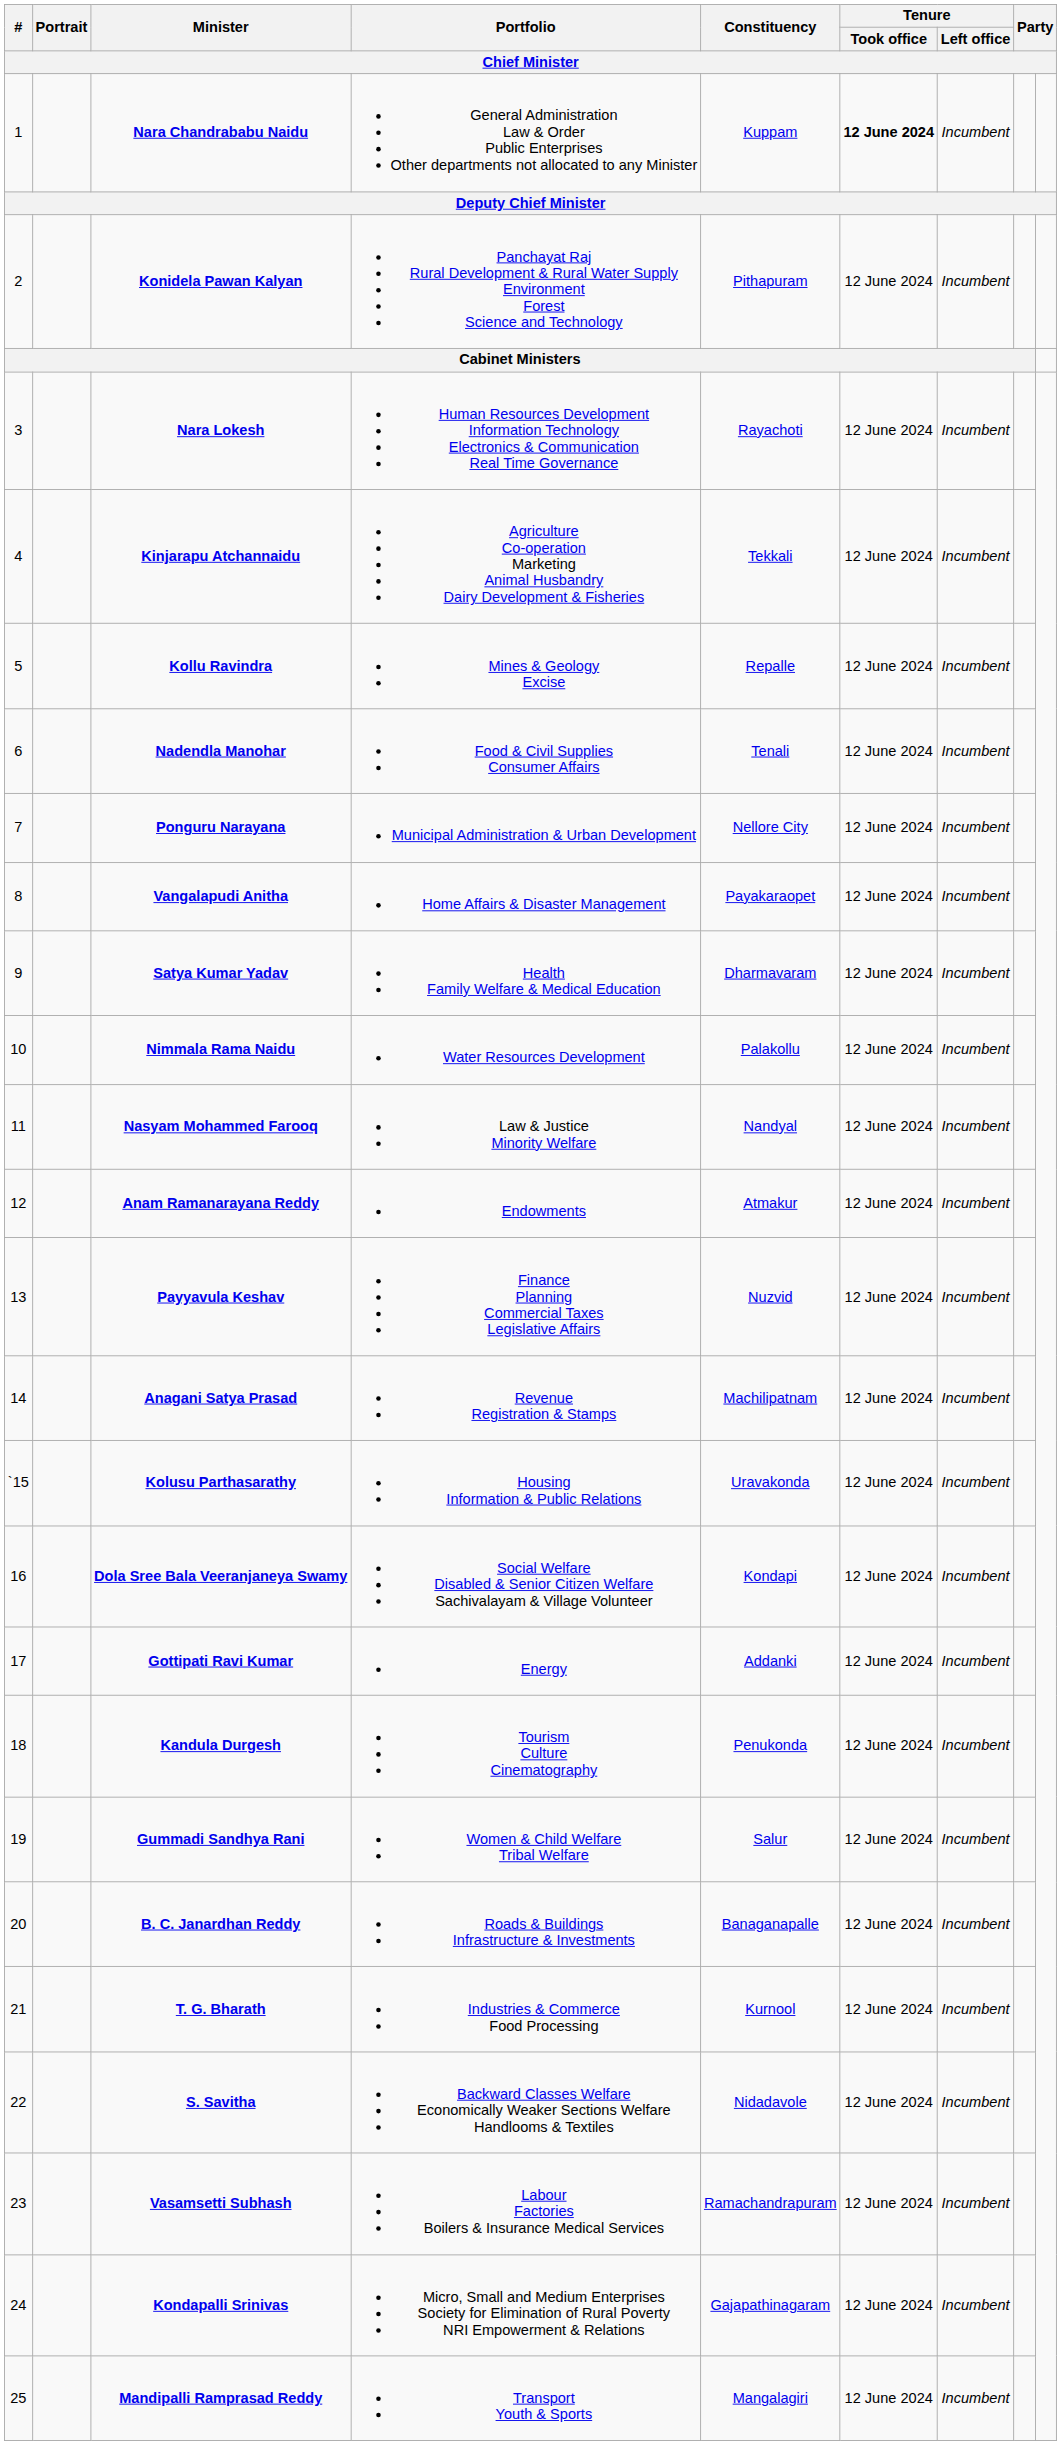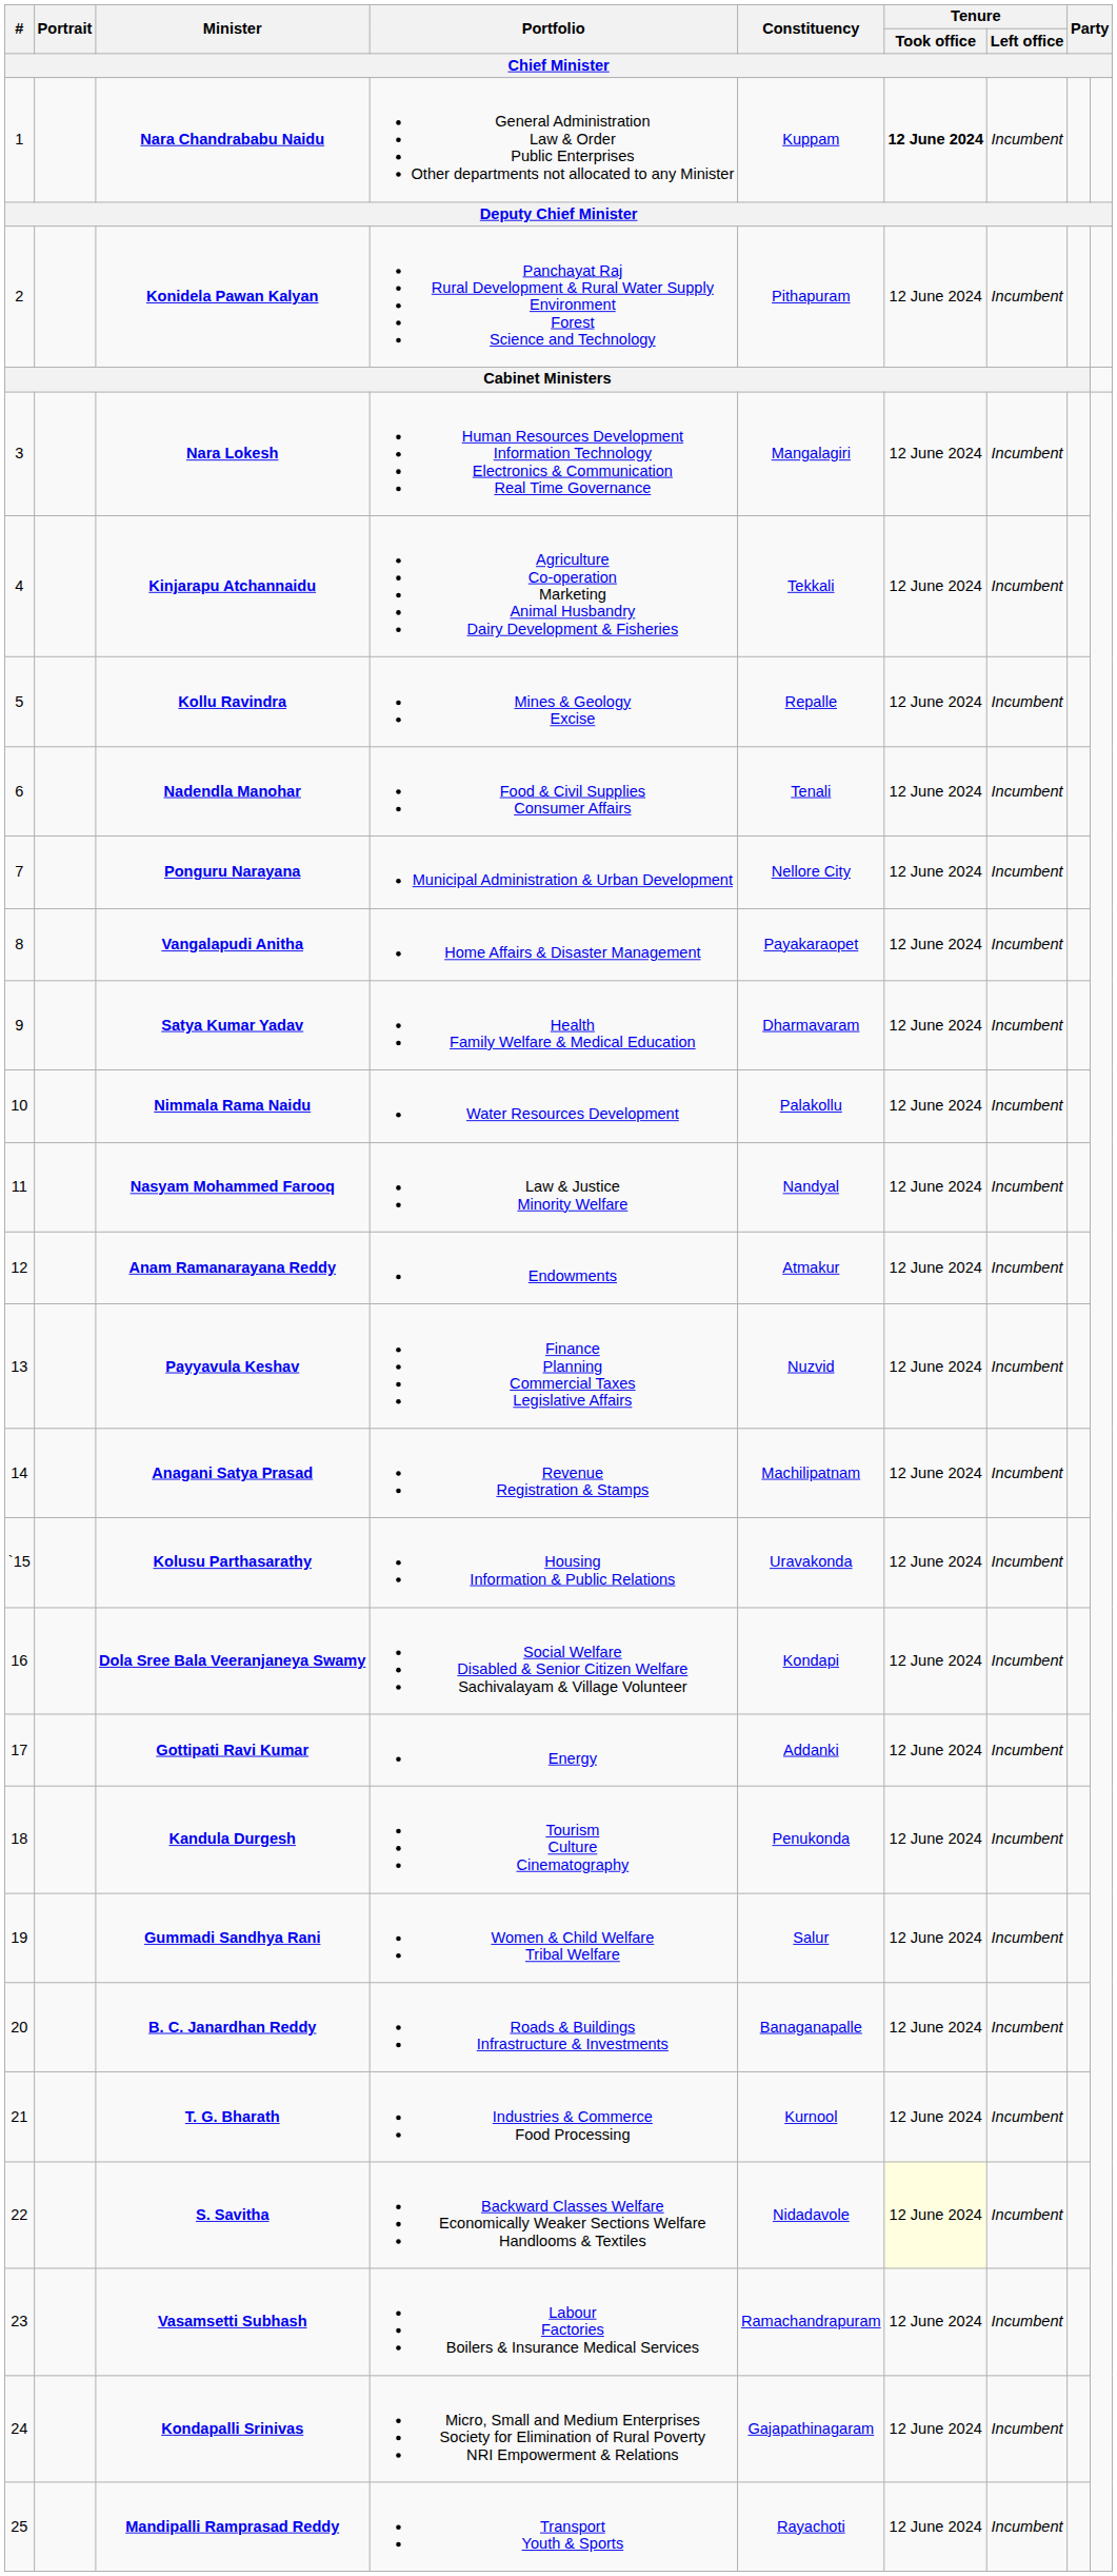 <table class ="wikitable">
 <tr>
 <th rowspan="2">#</th>
 <th rowspan="2">Portrait</th>
 <th rowspan="2">Minister</th>
 <th rowspan="2">Portfolio</th>
 <th rowspan=2>Constituency</th>
 <th colspan=2>Tenure</th>
 <th rowspan="2" colspan=2>Party</th>
 </tr>
 <tr style="text-align: center;">
 <th>Took office</th>
 <th>Left office</th>
 </tr>
 <tr style="text-align: center;">
 <th colspan="9"><strong><a href='#'>Chief Minister</a></strong></th>
 </tr>
 <tr style="text-align: center;">
 <td>1</td>
 <td></td>
 <td><strong><a href='#'>Nara Chandrababu Naidu</a></strong></td>
 <td><br><ul><li>General Administration</li><li>Law & Order</li><li>Public Enterprises</li><li>Other departments not allocated to any Minister</li></ul></td>
 <td><a href='#'>Kuppam</a></td>
 <td><strong>12 June 2024</strong></td>
 <td><em>Incumbent</em></td>
 <td></td>
 </tr>
 <tr style="text-align: center;">
 <th colspan="9"><strong><a href='#'>Deputy Chief Minister</a></strong></th>
 </tr>
 <tr style="text-align: center;">
 <td>2</td>
 <td></td>
 <td><strong><a href='#'>Konidela Pawan Kalyan</a></strong></td>
 <td><br><ul><li><a href='#'>Panchayat Raj</a></li><li><a href='#'>Rural Development & Rural Water Supply</a></li><li><a href='#'>Environment</a></li><li><a href='#'>Forest</a></li><li><a href='#'>Science and Technology</a></li></ul></td>
 <td><a href='#'>Pithapuram</a></td>
 <td>12 June 2024</td>
 <td><em>Incumbent</em></td>
 <td></td>
 </tr>
 <tr style="text-align: center;">
 <th colspan="8"><strong>Cabinet Ministers</strong></th>
 <td></td>
 </tr>
 <tr style="text-align: center;">
 <td>3</td>
 <td></td>
 <td><strong><a href='#'>Nara Lokesh</a></strong></td>
 <td><br><ul><li><a href='#'>Human Resources Development</a></li><li><a href='#'>Information Technology</a></li><li><a href='#'>Electronics & Communication</a></li><li><a href='#'>Real Time Governance</a></li></ul></td>
-<td><a href='#'>Rayachoti</a></td>
+<td><a href='#'>Mangalagiri</a></td>
 <td>12 June 2024</td>
 <td><em>Incumbent</em></td>
 <td></td>
 </tr>
 <tr style="text-align: center;">
 <td>4</td>
 <td></td>
 <td><strong><a href='#'>Kinjarapu Atchannaidu</a></strong></td>
 <td><br><ul><li><a href='#'>Agriculture</a></li><li><a href='#'>Co-operation</a></li><li>Marketing</li><li><a href='#'>Animal Husbandry</a></li><li><a href='#'>Dairy Development & Fisheries</a></li></ul></td>
 <td><a href='#'>Tekkali</a></td>
 <td>12 June 2024</td>
 <td><em>Incumbent</em></td>
 <td></td>
 </tr>
 <tr style="text-align: center;">
 <td>5</td>
 <td></td>
 <td><strong><a href='#'>Kollu Ravindra</a></strong></td>
 <td><br><ul><li><a href='#'>Mines & Geology</a></li><li><a href='#'>Excise</a></li></ul></td>
 <td><a href='#'>Repalle</a></td>
 <td>12 June 2024</td>
 <td><em>Incumbent</em></td>
 <td></td>
 </tr>
 <tr style="text-align: center;">
 <td>6</td>
 <td></td>
 <td><strong><a href='#'>Nadendla Manohar</a></strong></td>
 <td><br><ul><li><a href='#'>Food & Civil Supplies</a></li><li><a href='#'>Consumer Affairs</a></li></ul></td>
 <td><a href='#'>Tenali</a></td>
 <td>12 June 2024</td>
 <td><em>Incumbent</em></td>
 <td></td>
 </tr>
 <tr style="text-align: center;">
 <td>7</td>
 <td></td>
 <td><strong><a href='#'>Ponguru Narayana</a></strong></td>
 <td><br><ul><li><a href='#'>Municipal Administration & Urban Development</a></li></ul></td>
 <td><a href='#'>Nellore City</a></td>
 <td>12 June 2024</td>
 <td><em>Incumbent</em></td>
 <td></td>
 </tr>
 <tr style="text-align: center;">
 <td>8</td>
 <td></td>
 <td><strong><a href='#'>Vangalapudi Anitha</a></strong></td>
 <td><br><ul><li><a href='#'>Home Affairs & Disaster Management</a></li></ul></td>
 <td><a href='#'>Payakaraopet</a></td>
 <td>12 June 2024</td>
 <td><em>Incumbent</em></td>
 <td></td>
 </tr>
 <tr style="text-align: center;">
 <td>9</td>
 <td></td>
 <td><strong><a href='#'>Satya Kumar Yadav</a></strong></td>
 <td><br><ul><li><a href='#'>Health</a></li><li><a href='#'>Family Welfare & Medical Education</a></li></ul></td>
 <td><a href='#'>Dharmavaram</a></td>
 <td>12 June 2024</td>
 <td><em>Incumbent</em></td>
 <td></td>
 </tr>
 <tr style="text-align: center;">
 <td>10</td>
 <td></td>
 <td><strong><a href='#'>Nimmala Rama Naidu</a></strong></td>
 <td><br><ul><li><a href='#'>Water Resources Development</a></li></ul></td>
 <td><a href='#'>Palakollu</a></td>
 <td>12 June 2024</td>
 <td><em>Incumbent</em></td>
 <td></td>
 </tr>
 <tr style="text-align: center;">
 <td>11</td>
 <td></td>
 <td><strong><a href='#'>Nasyam Mohammed Farooq</a></strong></td>
 <td><br><ul><li>Law & Justice</li><li><a href='#'>Minority Welfare</a></li></ul></td>
 <td><a href='#'>Nandyal</a></td>
 <td>12 June 2024</td>
 <td><em>Incumbent</em></td>
 <td></td>
 </tr>
 <tr style="text-align: center;">
 <td>12</td>
 <td></td>
 <td><strong><a href='#'>Anam Ramanarayana Reddy</a></strong></td>
 <td><br><ul><li><a href='#'>Endowments</a></li></ul></td>
 <td><a href='#'>Atmakur</a></td>
 <td>12 June 2024</td>
 <td><em>Incumbent</em></td>
 <td></td>
 </tr>
 <tr style="text-align: center;">
 <td>13</td>
 <td></td>
 <td><strong><a href='#'>Payyavula Keshav</a></strong></td>
 <td><br><ul><li><a href='#'>Finance</a></li><li><a href='#'>Planning</a></li><li><a href='#'>Commercial Taxes</a></li><li><a href='#'>Legislative Affairs</a></li></ul></td>
 <td><a href='#'>Nuzvid</a></td>
 <td>12 June 2024</td>
 <td><em>Incumbent</em></td>
 <td></td>
 </tr>
 <tr style="text-align: center;">
 <td>14</td>
 <td></td>
 <td><strong><a href='#'>Anagani Satya Prasad</a></strong></td>
 <td><br><ul><li><a href='#'>Revenue</a></li><li><a href='#'>Registration & Stamps</a></li></ul></td>
 <td><a href='#'>Machilipatnam</a></td>
 <td>12 June 2024</td>
 <td><em>Incumbent</em></td>
 <td></td>
 </tr>
 <tr style="text-align: center;">
 <td>`15</td>
 <td></td>
 <td><strong><a href='#'>Kolusu Parthasarathy</a></strong></td>
 <td><br><ul><li><a href='#'>Housing</a></li><li><a href='#'>Information & Public Relations</a></li></ul></td>
 <td><a href='#'>Uravakonda</a></td>
 <td>12 June 2024</td>
 <td><em>Incumbent</em></td>
 <td></td>
 </tr>
 <tr style="text-align: center;">
 <td>16</td>
 <td></td>
 <td><strong><a href='#'>Dola Sree Bala Veeranjaneya Swamy</a></strong></td>
 <td><br><ul><li><a href='#'>Social Welfare</a></li><li><a href='#'>Disabled & Senior Citizen Welfare</a></li><li>Sachivalayam & Village Volunteer</li></ul></td>
 <td><a href='#'>Kondapi</a></td>
 <td>12 June 2024</td>
 <td><em>Incumbent</em></td>
 <td></td>
 </tr>
 <tr style="text-align: center;">
 <td>17</td>
 <td></td>
 <td><strong><a href='#'>Gottipati Ravi Kumar</a></strong></td>
 <td><br><ul><li><a href='#'>Energy</a></li></ul></td>
 <td><a href='#'>Addanki</a></td>
 <td>12 June 2024</td>
 <td><em>Incumbent</em></td>
 <td></td>
 </tr>
 <tr style="text-align: center;">
 <td>18</td>
 <td></td>
 <td><strong><a href='#'>Kandula Durgesh</a></strong></td>
 <td><br><ul><li><a href='#'>Tourism</a></li><li><a href='#'>Culture</a></li><li><a href='#'>Cinematography</a></li></ul></td>
 <td><a href='#'>Penukonda</a></td>
 <td>12 June 2024</td>
 <td><em>Incumbent</em></td>
 <td></td>
 </tr>
 <tr style="text-align: center;">
 <td>19</td>
 <td></td>
 <td><strong><a href='#'>Gummadi Sandhya Rani</a></strong></td>
 <td><br><ul><li><a href='#'>Women & Child Welfare</a></li><li><a href='#'>Tribal Welfare</a></li></ul></td>
 <td><a href='#'>Salur</a></td>
 <td>12 June 2024</td>
 <td><em>Incumbent</em></td>
 <td></td>
 </tr>
 <tr style="text-align: center;">
 <td>20</td>
 <td></td>
 <td><strong><a href='#'>B. C. Janardhan Reddy</a></strong></td>
 <td><br><ul><li><a href='#'>Roads & Buildings</a></li><li><a href='#'>Infrastructure & Investments</a></li></ul></td>
 <td><a href='#'>Banaganapalle</a></td>
 <td>12 June 2024</td>
 <td><em>Incumbent</em></td>
 <td></td>
 </tr>
 <tr style="text-align: center;">
 <td>21</td>
 <td></td>
 <td><strong><a href='#'>T. G. Bharath</a></strong></td>
 <td><br><ul><li><a href='#'>Industries & Commerce</a></li><li>Food Processing</li></ul></td>
 <td><a href='#'>Kurnool</a></td>
 <td>12 June 2024</td>
 <td><em>Incumbent</em></td>
 <td></td>
 </tr>
 <tr style="text-align: center;">
 <td>22</td>
 <td></td>
 <td><strong><a href='#'>S. Savitha</a></strong></td>
 <td><br><ul><li><a href='#'>Backward Classes Welfare</a></li><li>Economically Weaker Sections Welfare</li><li>Handlooms & Textiles</li></ul></td>
 <td><a href='#'>Nidadavole</a></td>
-<td>12 June 2024</td>
+<td style="background: lightyellow;">12 June 2024</td>
 <td><em>Incumbent</em></td>
 <td></td>
 </tr>
 <tr style="text-align: center;">
 <td>23</td>
 <td></td>
 <td><strong><a href='#'>Vasamsetti Subhash</a></strong></td>
 <td><br><ul><li><a href='#'>Labour</a></li><li><a href='#'>Factories</a></li><li>Boilers & Insurance Medical Services</li></ul></td>
 <td><a href='#'>Ramachandrapuram</a></td>
 <td>12 June 2024</td>
 <td><em>Incumbent</em></td>
 <td></td>
 </tr>
 <tr style="text-align: center;">
 <td>24</td>
 <td></td>
 <td><strong><a href='#'>Kondapalli Srinivas</a></strong></td>
 <td><br><ul><li>Micro, Small and Medium Enterprises</li><li>Society for Elimination of Rural Poverty</li><li>NRI Empowerment & Relations</li></ul></td>
 <td><a href='#'>Gajapathinagaram</a></td>
 <td>12 June 2024</td>
 <td><em>Incumbent</em></td>
 <td></td>
 </tr>
 <tr style="text-align: center;">
 <td>25</td>
 <td></td>
 <td><strong><a href='#'>Mandipalli Ramprasad Reddy</a></strong></td>
 <td><br><ul><li><a href='#'>Transport</a></li><li><a href='#'>Youth & Sports</a></li></ul></td>
-<td><a href='#'>Mangalagiri</a></td>
+<td><a href='#'>Rayachoti</a></td>
 <td>12 June 2024</td>
 <td><em>Incumbent</em></td>
 <td></td>
 </tr>
 </table>
